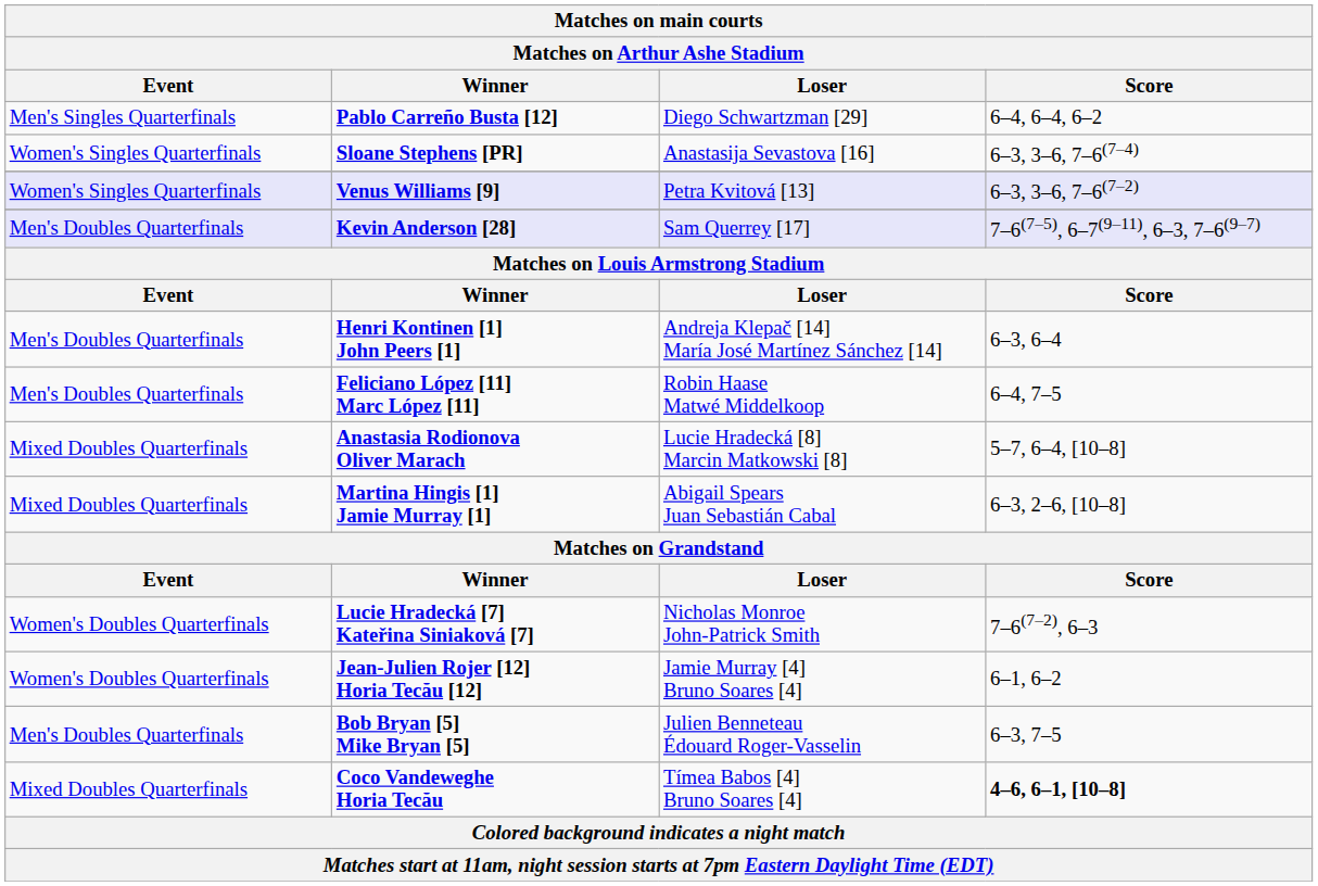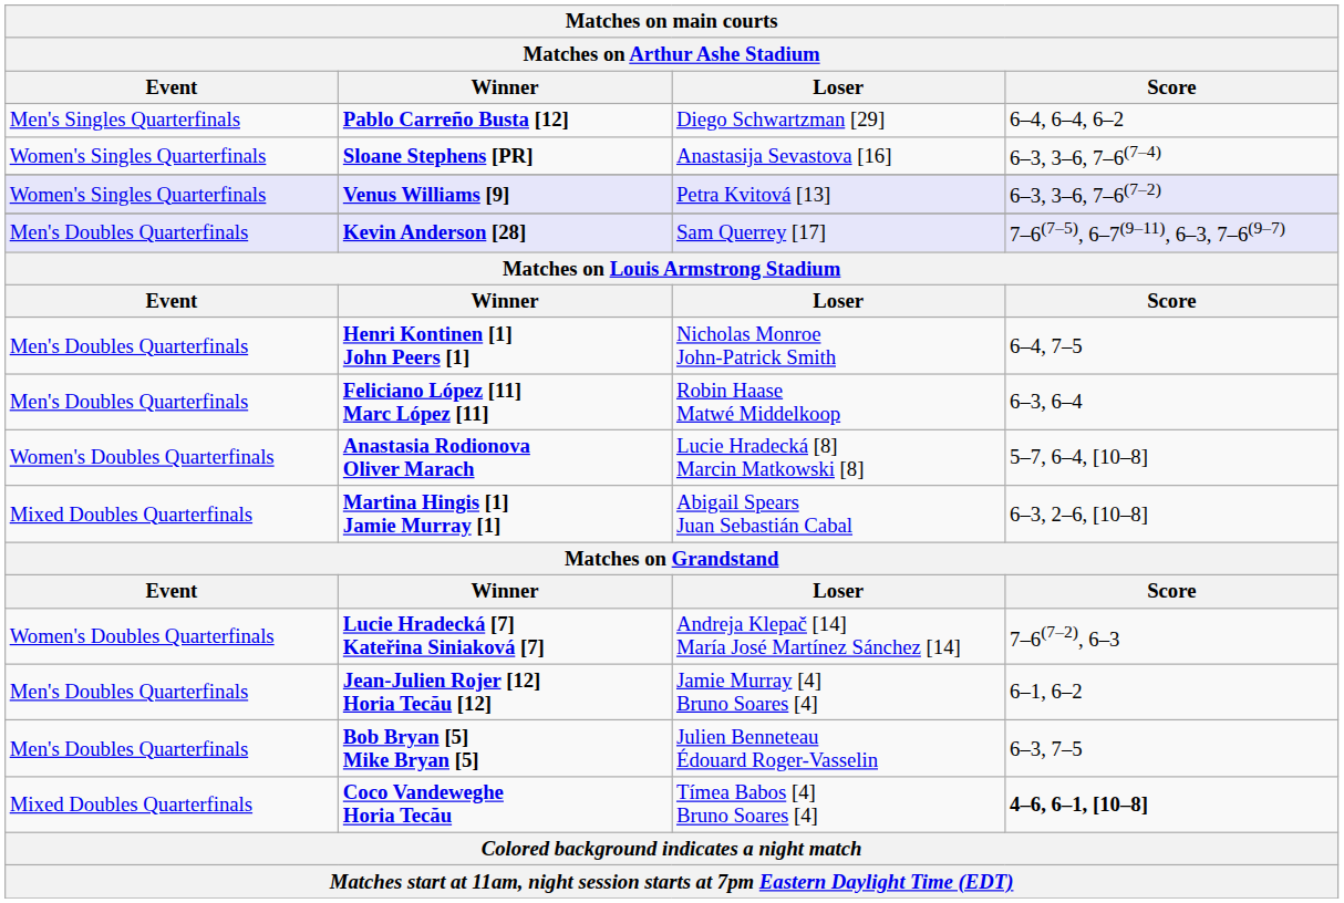 <table class="wikitable" style="margin:auto;">
 <tr>
 <th colspan="4" style="white-space:nowrap;">Matches on main courts</th>
 </tr>
 <tr>
 <th colspan="4">Matches on <a href='#'>Arthur Ashe Stadium</a></th>
 </tr>
 <tr>
 <th width=250>Event</th>
 <th width=250>Winner</th>
 <th width=250>Loser</th>
 <th width=250>Score</th>
 </tr>
 <tr>
 <td><a href='#'>Men's Singles Quarterfinals</a></td>
 <td><strong> <a href='#'>Pablo Carreño Busta</a> [12]</strong></td>
 <td> <a href='#'>Diego Schwartzman</a> [29]</td>
 <td>6–4, 6–4, 6–2</td>
 </tr>
 <tr>
 <td><a href='#'>Women's Singles Quarterfinals</a></td>
 <td><strong> <a href='#'>Sloane Stephens</a> [PR]</strong></td>
 <td> <a href='#'>Anastasija Sevastova</a> [16]</td>
 <td>6–3, 3–6, 7–6<sup>(7–4)</sup></td>
 </tr>
 <tr>
 </tr>
 <tr bgcolor="lavender">
 <td><a href='#'>Women's Singles Quarterfinals</a></td>
 <td><strong> <a href='#'>Venus Williams</a> [9]</strong></td>
 <td> <a href='#'>Petra Kvitová</a> [13]</td>
 <td>6–3, 3–6, 7–6<sup>(7–2)</sup></td>
 </tr>
 <tr>
 </tr>
 <tr bgcolor="lavender">
 <td><a href='#'>Men's Doubles Quarterfinals</a></td>
 <td><strong> <a href='#'>Kevin Anderson</a> [28]</strong></td>
 <td> <a href='#'>Sam Querrey</a> [17]</td>
 <td>7–6<sup>(7–5)</sup>, 6–7<sup>(9–11)</sup>, 6–3, 7–6<sup>(9–7)</sup></td>
 </tr>
 <tr>
 <th colspan="4">Matches on <a href='#'>Louis Armstrong Stadium</a></th>
 </tr>
 <tr>
 <th width=250>Event</th>
 <th width=250>Winner</th>
 <th width=250>Loser</th>
 <th width=250>Score</th>
 </tr>
 <tr>
 <td><a href='#'>Men's Doubles Quarterfinals</a></td>
 <td><strong> <a href='#'>Henri Kontinen</a> [1] <br>  <a href='#'>John Peers</a> [1]</strong></td>
-<td> <a href='#'>Andreja Klepač</a> [14] <br>  <a href='#'>María José Martínez Sánchez</a> [14]</td>
-<td>6–3, 6–4</td>
+<td> <a href='#'>Nicholas Monroe</a> <br>  <a href='#'>John-Patrick Smith</a></td>
+<td>6–4, 7–5</td>
 </tr>
 <tr>
 <td><a href='#'>Men's Doubles Quarterfinals</a></td>
 <td><strong> <a href='#'>Feliciano López</a> [11]<br>  <a href='#'>Marc López</a> [11]</strong></td>
 <td> <a href='#'>Robin Haase</a><br> <a href='#'>Matwé Middelkoop</a></td>
-<td>6–4, 7–5</td>
+<td>6–3, 6–4</td>
 </tr>
 <tr>
-<td><a href='#'>Mixed Doubles Quarterfinals</a></td>
+<td><a href='#'>Women's Doubles Quarterfinals</a></td>
 <td><strong> <a href='#'>Anastasia Rodionova</a> <br>  <a href='#'>Oliver Marach</a></strong></td>
 <td> <a href='#'>Lucie Hradecká</a> [8] <br>  <a href='#'>Marcin Matkowski</a> [8]</td>
 <td>5–7, 6–4, [10–8]</td>
 </tr>
 <tr>
 <td><a href='#'>Mixed Doubles Quarterfinals</a></td>
 <td><strong> <a href='#'>Martina Hingis</a> [1] <br>  <a href='#'>Jamie Murray</a> [1]</strong></td>
 <td> <a href='#'>Abigail Spears</a> <br>  <a href='#'>Juan Sebastián Cabal</a></td>
 <td>6–3, 2–6, [10–8]</td>
 </tr>
 <tr>
 <th colspan="4">Matches on <a href='#'>Grandstand</a></th>
 </tr>
 <tr>
 <th width=250>Event</th>
 <th width=250>Winner</th>
 <th width=250>Loser</th>
 <th width=250>Score</th>
 </tr>
 <tr>
 <td><a href='#'>Women's Doubles Quarterfinals</a></td>
 <td><strong>  <a href='#'>Lucie Hradecká</a> [7] <br>  <a href='#'>Kateřina Siniaková</a> [7]</strong></td>
-<td> <a href='#'>Nicholas Monroe</a> <br>  <a href='#'>John-Patrick Smith</a></td>
+<td> <a href='#'>Andreja Klepač</a> [14] <br>  <a href='#'>María José Martínez Sánchez</a> [14]</td>
 <td>7–6<sup>(7–2)</sup>, 6–3</td>
 </tr>
 <tr>
-<td><a href='#'>Women's Doubles Quarterfinals</a></td>
+<td><a href='#'>Men's Doubles Quarterfinals</a></td>
 <td><strong> <a href='#'>Jean-Julien Rojer</a> [12]<br>  <a href='#'>Horia Tecău</a> [12]</strong></td>
 <td> <a href='#'>Jamie Murray</a> [4]<br>  <a href='#'>Bruno Soares</a> [4]</td>
 <td>6–1, 6–2</td>
 </tr>
 <tr>
 <td><a href='#'>Men's Doubles Quarterfinals</a></td>
 <td><strong> <a href='#'>Bob Bryan</a> [5] <br>  <a href='#'>Mike Bryan</a> [5]</strong></td>
 <td> <a href='#'>Julien Benneteau</a> <br>  <a href='#'>Édouard Roger-Vasselin</a></td>
 <td>6–3, 7–5</td>
 </tr>
 <tr>
 <td><a href='#'>Mixed Doubles Quarterfinals</a></td>
 <td><strong> <a href='#'>Coco Vandeweghe</a> <br>  <a href='#'>Horia Tecău</a></strong></td>
 <td> <a href='#'>Tímea Babos</a> [4] <br>  <a href='#'>Bruno Soares</a> [4]</td>
 <td><strong>4–6, 6–1, [10–8]</strong></td>
 </tr>
 <tr>
 <th colspan=4><em>Colored background indicates a night match</em></th>
 </tr>
 <tr>
 <th colspan=4><em>Matches start at 11am, night session starts at 7pm <a href='#'>Eastern Daylight Time (EDT)</a></em></th>
 </tr>
 </table>
